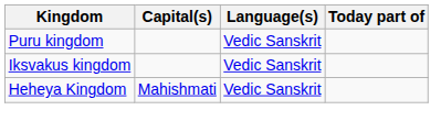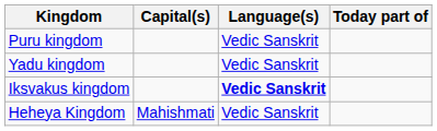 <table class="wikitable sortable static-row-numbers static-row-header-text">
 <tr>
 <th>Kingdom</th>
 <th>Capital(s)</th>
 <th>Language(s)</th>
 <th>Today part of</th>
 </tr>
 <tr>
 <td><a href='#'>Puru kingdom</a></td>
 <td></td>
 <td><a href='#'>Vedic Sanskrit</a></td>
 <td></td>
 </tr>
 <tr>
+<td><a href='#'>Yadu kingdom</a></td>
+<td></td>
+<td><a href='#'>Vedic Sanskrit</a></td>
+<td></td>
+</tr>
+<tr>
 <td><a href='#'>Iksvakus kingdom</a></td>
 <td></td>
-<td><a href='#'>Vedic Sanskrit</a></td>
+<td><strong><a href='#'>Vedic Sanskrit</a></strong></td>
 <td></td>
 </tr>
 <tr>
 <td><a href='#'>Heheya Kingdom</a></td>
 <td><a href='#'>Mahishmati</a></td>
 <td><a href='#'>Vedic Sanskrit</a></td>
 <td></td>
 </tr>
 </table>
